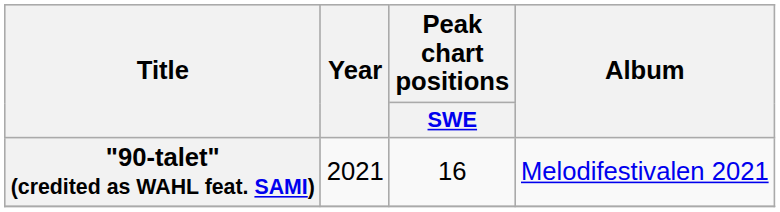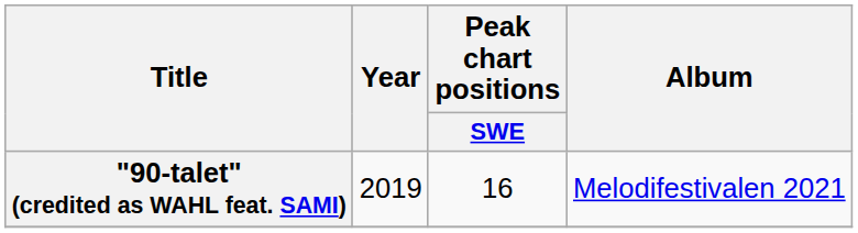 <table class="wikitable plainrowheaders" style="text-align:center;">
 <tr>
 <th scope="col" rowspan="2">Title</th>
 <th scope="col" rowspan="2">Year</th>
 <th scope="col" colspan="1">Peak chart positions</th>
 <th scope="col" rowspan="2">Album</th>
 </tr>
 <tr>
 <th scope="col" style="width:3em;font-size:85%;"><a href='#'>SWE</a><br></th>
 </tr>
 <tr>
 <th scope="row">"90-talet"<br><small>(credited as WAHL feat. <a href='#'>SAMI</a>)</small></th>
-<td>2021</td>
+<td>2019</td>
 <td>16</td>
 <td><a href='#'>Melodifestivalen 2021</a></td>
 </tr>
 <tr>
 </tr>
 </table>
